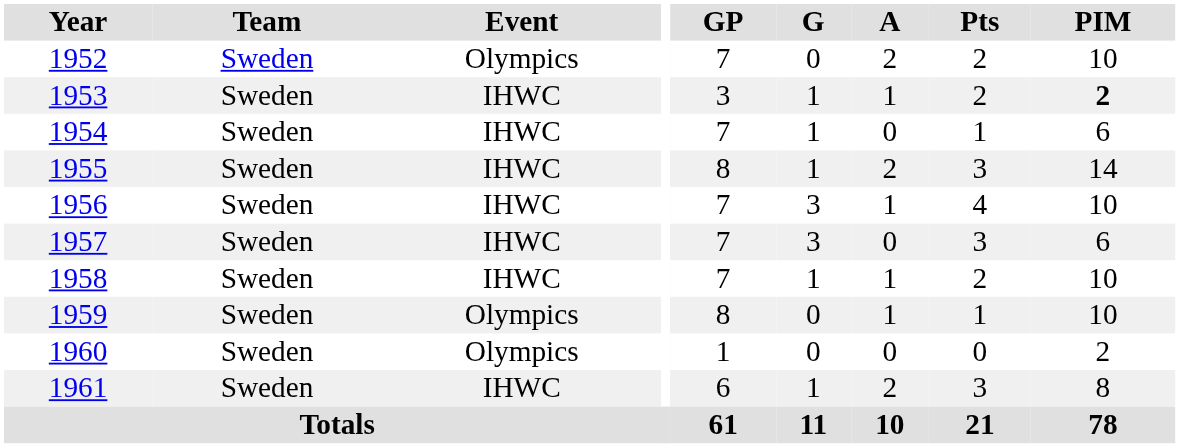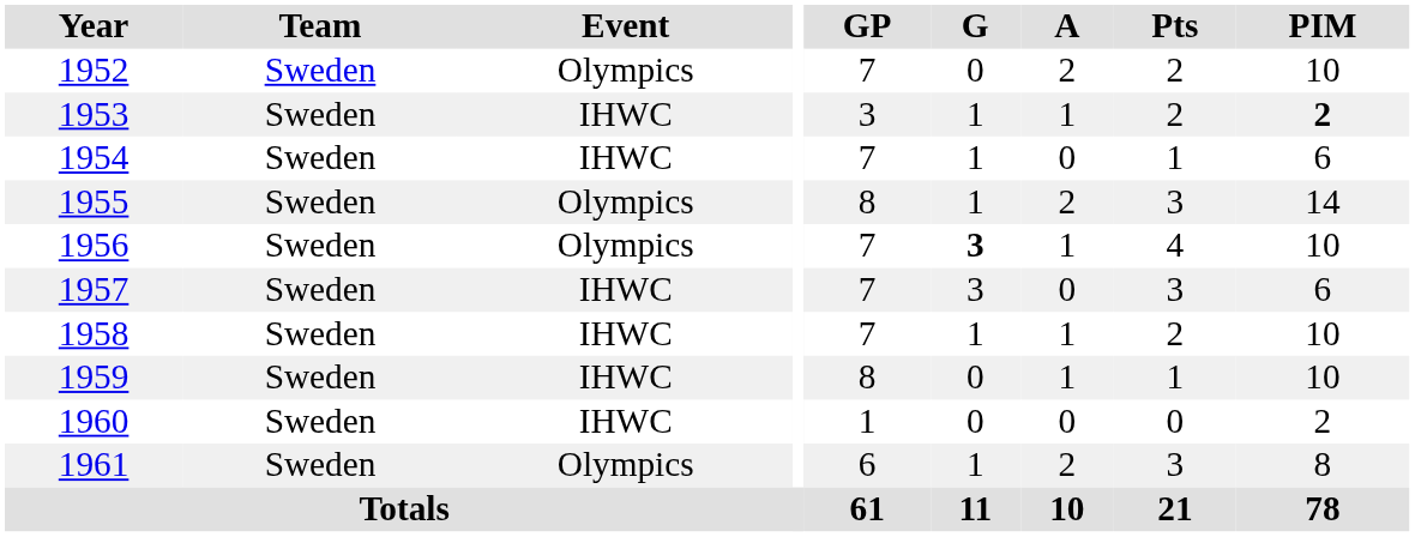 <table border="0" cellpadding="1" cellspacing="0" ID="Table3" style="text-align:center; width:40em">
 <tr bgcolor="#e0e0e0">
 <th>Year</th>
 <th>Team</th>
 <th>Event</th>
 <th rowspan="102" bgcolor="#ffffff"></th>
 <th>GP</th>
 <th>G</th>
 <th>A</th>
 <th>Pts</th>
 <th>PIM</th>
 </tr>
 <tr>
 <td><a href='#'>1952</a></td>
 <td><a href='#'>Sweden</a></td>
 <td>Olympics</td>
 <td>7</td>
 <td>0</td>
 <td>2</td>
 <td>2</td>
 <td>10</td>
 </tr>
 <tr bgcolor="#f0f0f0">
 <td><a href='#'>1953</a></td>
 <td>Sweden</td>
 <td>IHWC</td>
 <td>3</td>
 <td>1</td>
 <td>1</td>
 <td>2</td>
 <td><strong>2</strong></td>
 </tr>
 <tr>
 <td><a href='#'>1954</a></td>
 <td>Sweden</td>
 <td>IHWC</td>
 <td>7</td>
 <td>1</td>
 <td>0</td>
 <td>1</td>
 <td>6</td>
 </tr>
 <tr bgcolor="#f0f0f0">
 <td><a href='#'>1955</a></td>
 <td>Sweden</td>
-<td>IHWC</td>
+<td>Olympics</td>
 <td>8</td>
 <td>1</td>
 <td>2</td>
 <td>3</td>
 <td>14</td>
 </tr>
 <tr>
 <td><a href='#'>1956</a></td>
 <td>Sweden</td>
-<td>IHWC</td>
+<td>Olympics</td>
 <td>7</td>
-<td>3</td>
+<td><strong>3</strong></td>
 <td>1</td>
 <td>4</td>
 <td>10</td>
 </tr>
 <tr bgcolor="#f0f0f0">
 <td><a href='#'>1957</a></td>
 <td>Sweden</td>
 <td>IHWC</td>
 <td>7</td>
 <td>3</td>
 <td>0</td>
 <td>3</td>
 <td>6</td>
 </tr>
 <tr>
 <td><a href='#'>1958</a></td>
 <td>Sweden</td>
 <td>IHWC</td>
 <td>7</td>
 <td>1</td>
 <td>1</td>
 <td>2</td>
 <td>10</td>
 </tr>
 <tr bgcolor="#f0f0f0">
 <td><a href='#'>1959</a></td>
 <td>Sweden</td>
-<td>Olympics</td>
+<td>IHWC</td>
 <td>8</td>
 <td>0</td>
 <td>1</td>
 <td>1</td>
 <td>10</td>
 </tr>
 <tr>
 <td><a href='#'>1960</a></td>
 <td>Sweden</td>
-<td>Olympics</td>
+<td>IHWC</td>
 <td>1</td>
 <td>0</td>
 <td>0</td>
 <td>0</td>
 <td>2</td>
 </tr>
 <tr bgcolor="#f0f0f0">
 <td><a href='#'>1961</a></td>
 <td>Sweden</td>
-<td>IHWC</td>
+<td>Olympics</td>
 <td>6</td>
 <td>1</td>
 <td>2</td>
 <td>3</td>
 <td>8</td>
 </tr>
 <tr bgcolor="#e0e0e0">
 <th colspan="4">Totals</th>
 <th>61</th>
 <th>11</th>
 <th>10</th>
 <th>21</th>
 <th>78</th>
 </tr>
 </table>
